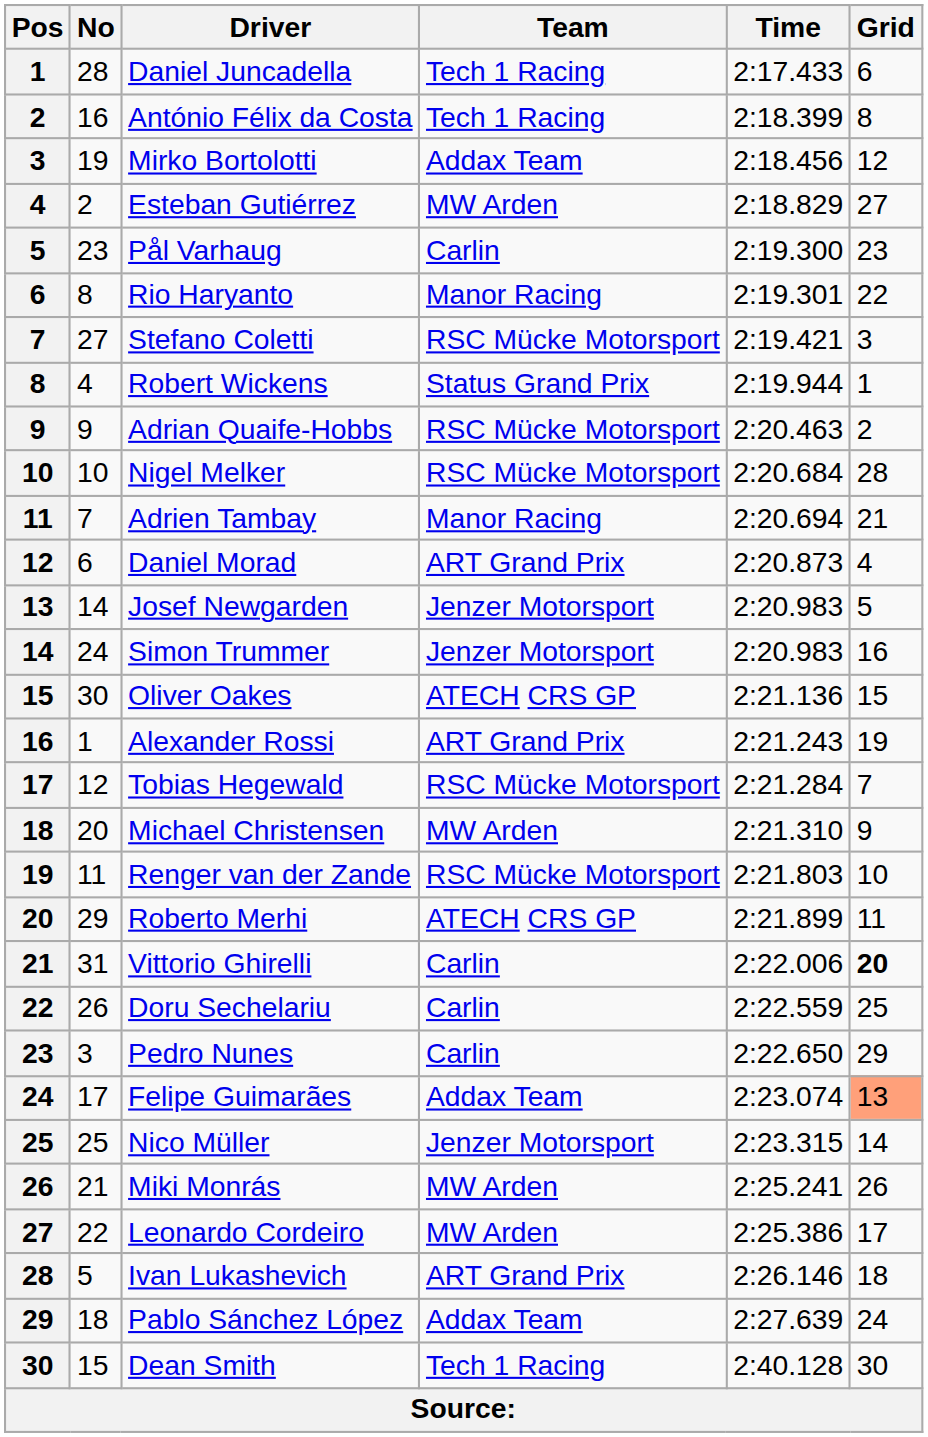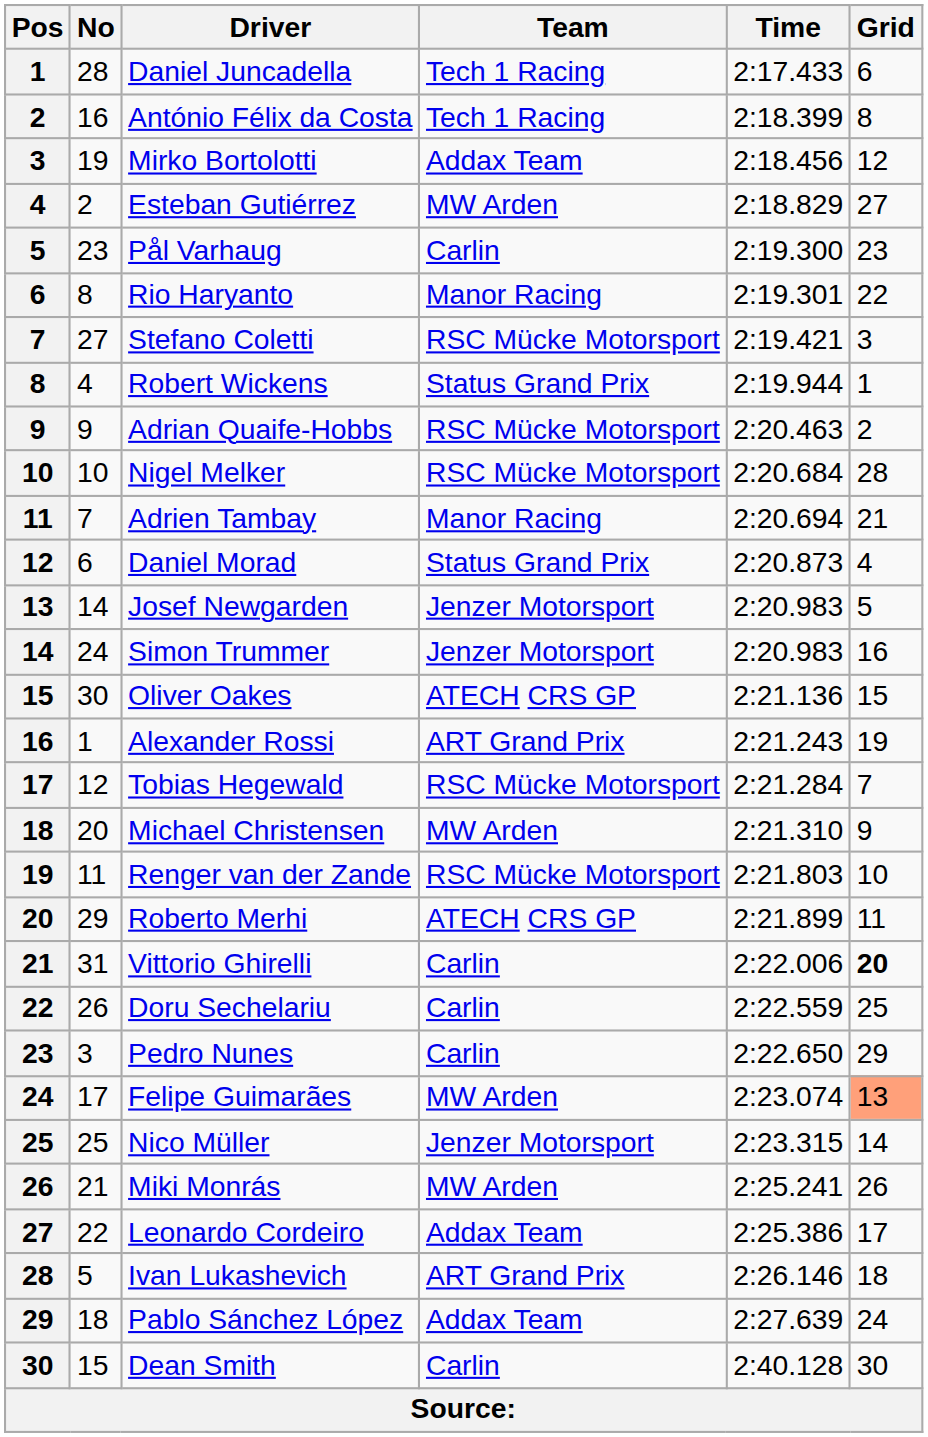 <table class="wikitable" style="font-size: 85%">
 <tr>
 <th>Pos</th>
 <th>No</th>
 <th>Driver</th>
 <th>Team</th>
 <th>Time</th>
 <th>Grid</th>
 </tr>
 <tr>
 <th>1</th>
 <td>28</td>
 <td> <a href='#'>Daniel Juncadella</a></td>
 <td><a href='#'>Tech 1 Racing</a></td>
 <td>2:17.433</td>
 <td>6</td>
 </tr>
 <tr>
 <th>2</th>
 <td>16</td>
 <td> <a href='#'>António Félix da Costa</a></td>
 <td><a href='#'>Tech 1 Racing</a></td>
 <td>2:18.399</td>
 <td>8</td>
 </tr>
 <tr>
 <th>3</th>
 <td>19</td>
 <td> <a href='#'>Mirko Bortolotti</a></td>
 <td><a href='#'>Addax Team</a></td>
 <td>2:18.456</td>
 <td>12</td>
 </tr>
 <tr>
 <th>4</th>
 <td>2</td>
 <td> <a href='#'>Esteban Gutiérrez</a></td>
 <td><a href='#'>MW Arden</a></td>
 <td>2:18.829</td>
 <td>27</td>
 </tr>
 <tr>
 <th>5</th>
 <td>23</td>
 <td> <a href='#'>Pål Varhaug</a></td>
 <td><a href='#'>Carlin</a></td>
 <td>2:19.300</td>
 <td>23</td>
 </tr>
 <tr>
 <th>6</th>
 <td>8</td>
 <td> <a href='#'>Rio Haryanto</a></td>
 <td><a href='#'>Manor Racing</a></td>
 <td>2:19.301</td>
 <td>22</td>
 </tr>
 <tr>
 <th>7</th>
 <td>27</td>
 <td> <a href='#'>Stefano Coletti</a></td>
 <td><a href='#'>RSC Mücke Motorsport</a></td>
 <td>2:19.421</td>
 <td>3</td>
 </tr>
 <tr>
 <th>8</th>
 <td>4</td>
 <td> <a href='#'>Robert Wickens</a></td>
 <td><a href='#'>Status Grand Prix</a></td>
 <td>2:19.944</td>
 <td>1</td>
 </tr>
 <tr>
 <th>9</th>
 <td>9</td>
 <td> <a href='#'>Adrian Quaife-Hobbs</a></td>
 <td><a href='#'>RSC Mücke Motorsport</a></td>
 <td>2:20.463</td>
 <td>2</td>
 </tr>
 <tr>
 <th>10</th>
 <td>10</td>
 <td> <a href='#'>Nigel Melker</a></td>
 <td><a href='#'>RSC Mücke Motorsport</a></td>
 <td>2:20.684</td>
 <td>28</td>
 </tr>
 <tr>
 <th>11</th>
 <td>7</td>
 <td> <a href='#'>Adrien Tambay</a></td>
 <td><a href='#'>Manor Racing</a></td>
 <td>2:20.694</td>
 <td>21</td>
 </tr>
 <tr>
 <th>12</th>
 <td>6</td>
 <td> <a href='#'>Daniel Morad</a></td>
-<td><a href='#'>ART Grand Prix</a></td>
+<td><a href='#'>Status Grand Prix</a></td>
 <td>2:20.873</td>
 <td>4</td>
 </tr>
 <tr>
 <th>13</th>
 <td>14</td>
 <td> <a href='#'>Josef Newgarden</a></td>
 <td><a href='#'>Jenzer Motorsport</a></td>
 <td>2:20.983</td>
 <td>5</td>
 </tr>
 <tr>
 <th>14</th>
 <td>24</td>
 <td> <a href='#'>Simon Trummer</a></td>
 <td><a href='#'>Jenzer Motorsport</a></td>
 <td>2:20.983</td>
 <td>16</td>
 </tr>
 <tr>
 <th>15</th>
 <td>30</td>
 <td> <a href='#'>Oliver Oakes</a></td>
 <td><a href='#'>ATECH</a> <a href='#'>CRS GP</a></td>
 <td>2:21.136</td>
 <td>15</td>
 </tr>
 <tr>
 <th>16</th>
 <td>1</td>
 <td> <a href='#'>Alexander Rossi</a></td>
 <td><a href='#'>ART Grand Prix</a></td>
 <td>2:21.243</td>
 <td>19</td>
 </tr>
 <tr>
 <th>17</th>
 <td>12</td>
 <td> <a href='#'>Tobias Hegewald</a></td>
 <td><a href='#'>RSC Mücke Motorsport</a></td>
 <td>2:21.284</td>
 <td>7</td>
 </tr>
 <tr>
 <th>18</th>
 <td>20</td>
 <td> <a href='#'>Michael Christensen</a></td>
 <td><a href='#'>MW Arden</a></td>
 <td>2:21.310</td>
 <td>9</td>
 </tr>
 <tr>
 <th>19</th>
 <td>11</td>
 <td> <a href='#'>Renger van der Zande</a></td>
 <td><a href='#'>RSC Mücke Motorsport</a></td>
 <td>2:21.803</td>
 <td>10</td>
 </tr>
 <tr>
 <th>20</th>
 <td>29</td>
 <td> <a href='#'>Roberto Merhi</a></td>
 <td><a href='#'>ATECH</a> <a href='#'>CRS GP</a></td>
 <td>2:21.899</td>
 <td>11</td>
 </tr>
 <tr>
 <th>21</th>
 <td>31</td>
 <td> <a href='#'>Vittorio Ghirelli</a></td>
 <td><a href='#'>Carlin</a></td>
 <td>2:22.006</td>
 <td><strong>20</strong></td>
 </tr>
 <tr>
 <th>22</th>
 <td>26</td>
 <td> <a href='#'>Doru Sechelariu</a></td>
 <td><a href='#'>Carlin</a></td>
 <td>2:22.559</td>
 <td>25</td>
 </tr>
 <tr>
 <th>23</th>
 <td>3</td>
 <td> <a href='#'>Pedro Nunes</a></td>
 <td><a href='#'>Carlin</a></td>
 <td>2:22.650</td>
 <td>29</td>
 </tr>
 <tr>
 <th>24</th>
 <td>17</td>
 <td> <a href='#'>Felipe Guimarães</a></td>
-<td><a href='#'>Addax Team</a></td>
+<td><a href='#'>MW Arden</a></td>
 <td>2:23.074</td>
 <td style="background: lightsalmon;">13</td>
 </tr>
 <tr>
 <th>25</th>
 <td>25</td>
 <td> <a href='#'>Nico Müller</a></td>
 <td><a href='#'>Jenzer Motorsport</a></td>
 <td>2:23.315</td>
 <td>14</td>
 </tr>
 <tr>
 <th>26</th>
 <td>21</td>
 <td> <a href='#'>Miki Monrás</a></td>
 <td><a href='#'>MW Arden</a></td>
 <td>2:25.241</td>
 <td>26</td>
 </tr>
 <tr>
 <th>27</th>
 <td>22</td>
 <td> <a href='#'>Leonardo Cordeiro</a></td>
-<td><a href='#'>MW Arden</a></td>
+<td><a href='#'>Addax Team</a></td>
 <td>2:25.386</td>
 <td>17</td>
 </tr>
 <tr>
 <th>28</th>
 <td>5</td>
 <td> <a href='#'>Ivan Lukashevich</a></td>
 <td><a href='#'>ART Grand Prix</a></td>
 <td>2:26.146</td>
 <td>18</td>
 </tr>
 <tr>
 <th>29</th>
 <td>18</td>
 <td> <a href='#'>Pablo Sánchez López</a></td>
 <td><a href='#'>Addax Team</a></td>
 <td>2:27.639</td>
 <td>24</td>
 </tr>
 <tr>
 <th>30</th>
 <td>15</td>
 <td> <a href='#'>Dean Smith</a></td>
-<td><a href='#'>Tech 1 Racing</a></td>
+<td><a href='#'>Carlin</a></td>
 <td>2:40.128</td>
 <td>30</td>
 </tr>
 <tr>
 <th colspan="6">Source:</th>
 </tr>
 </table>
